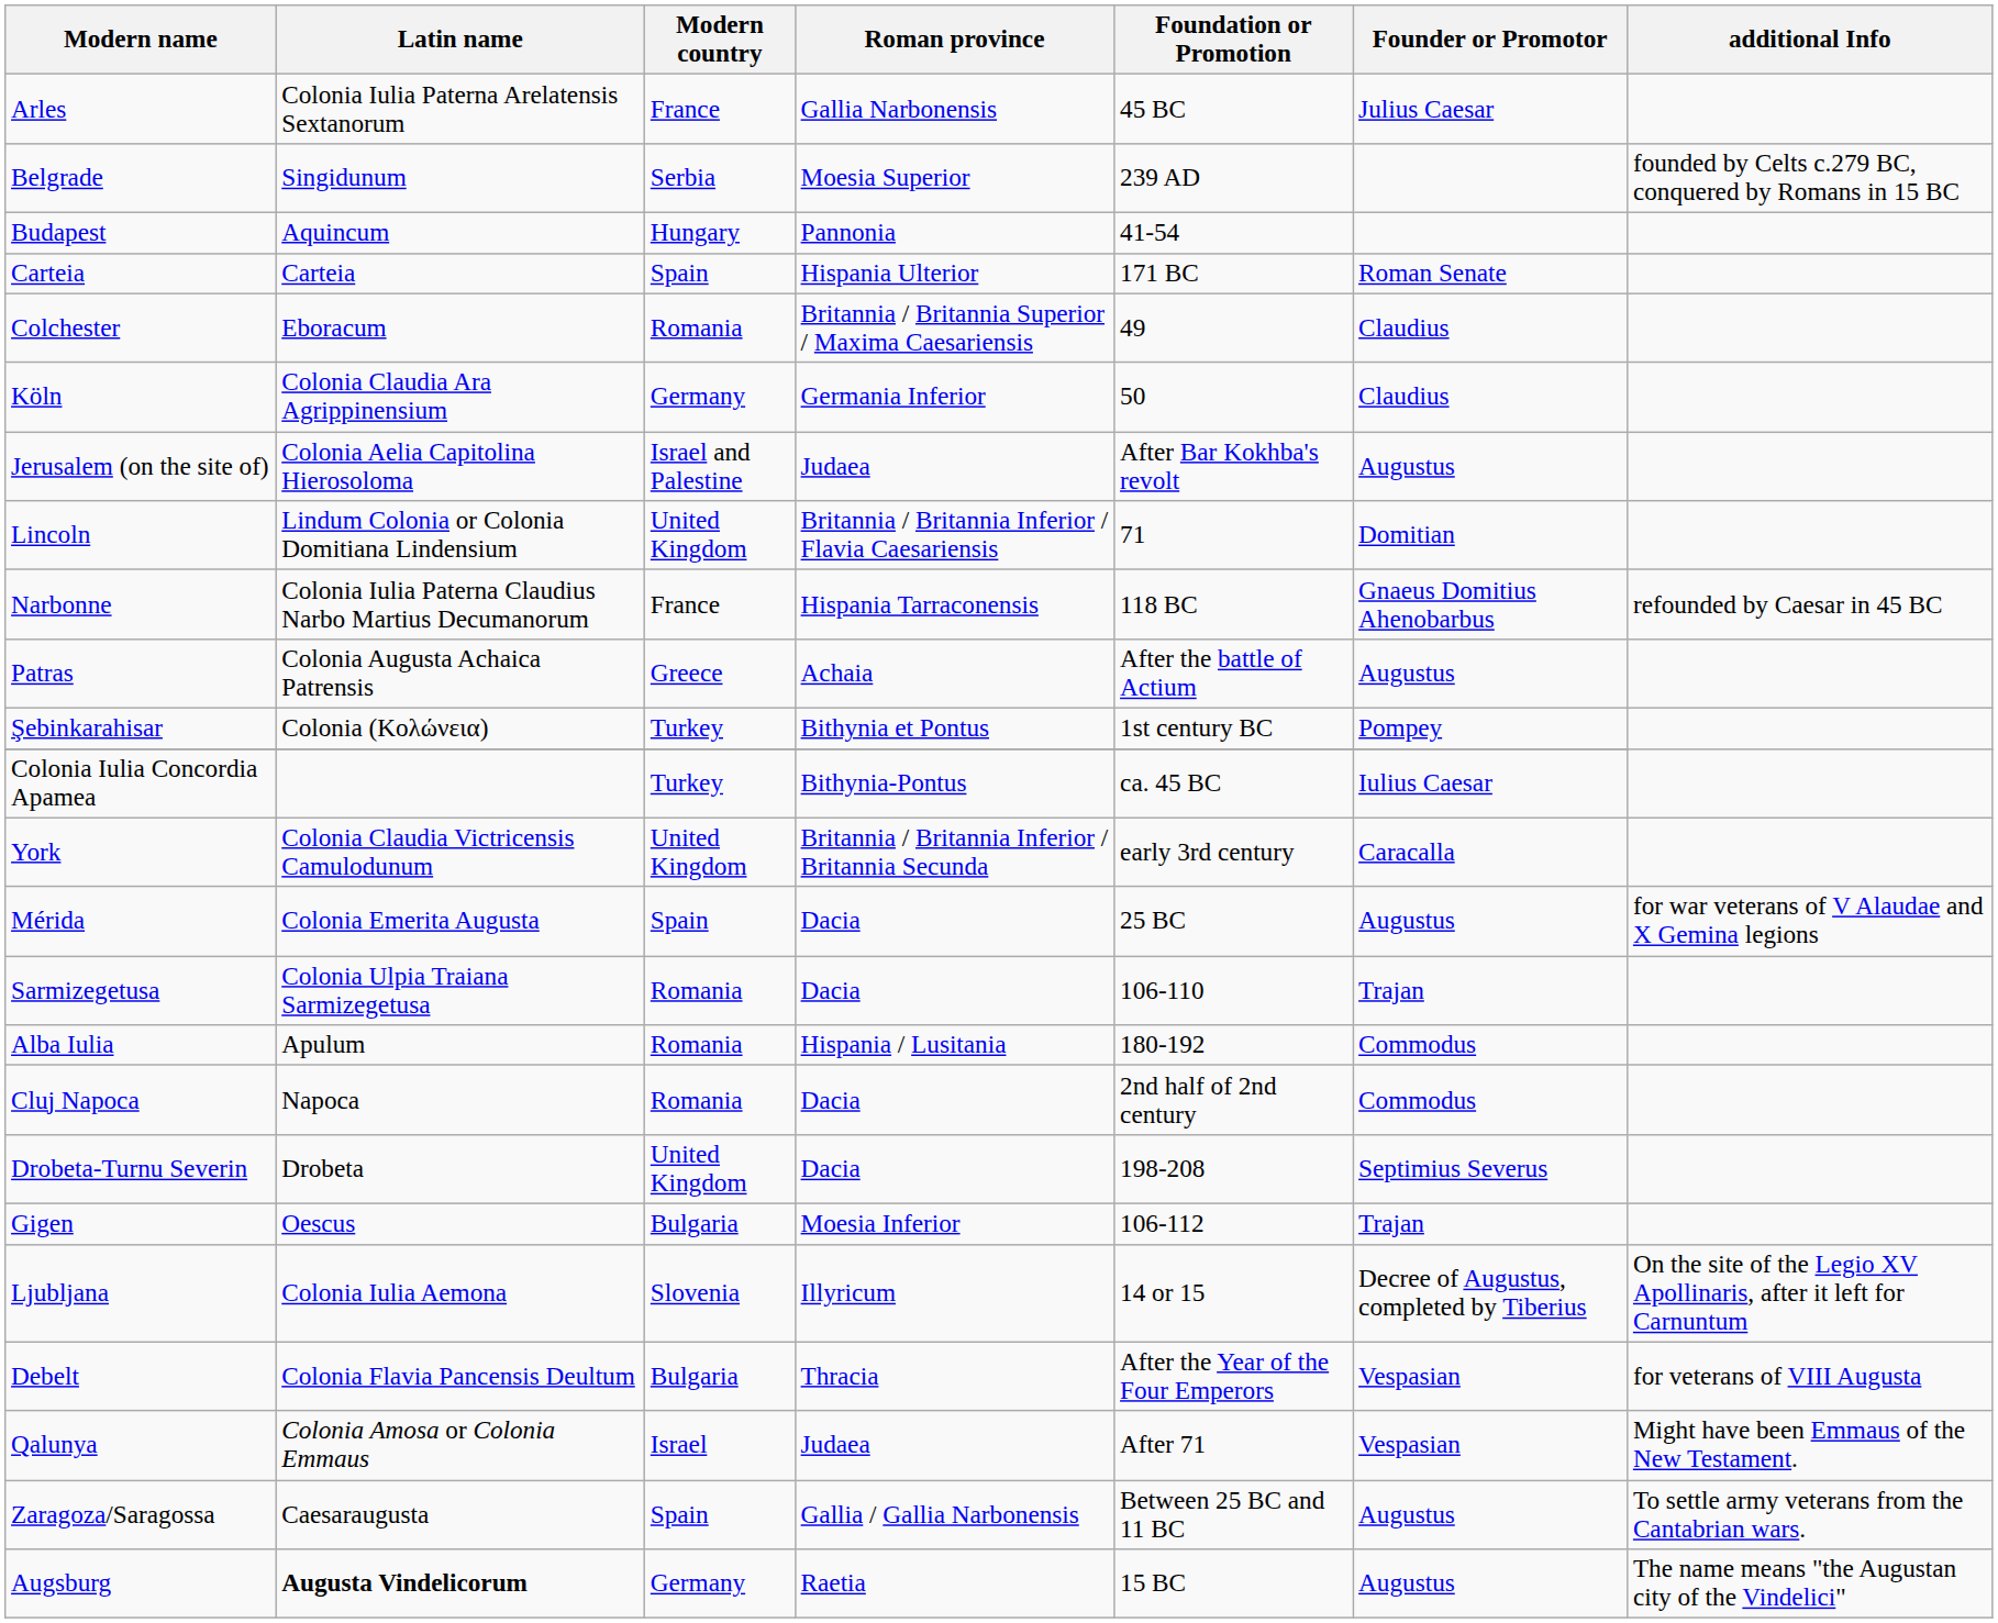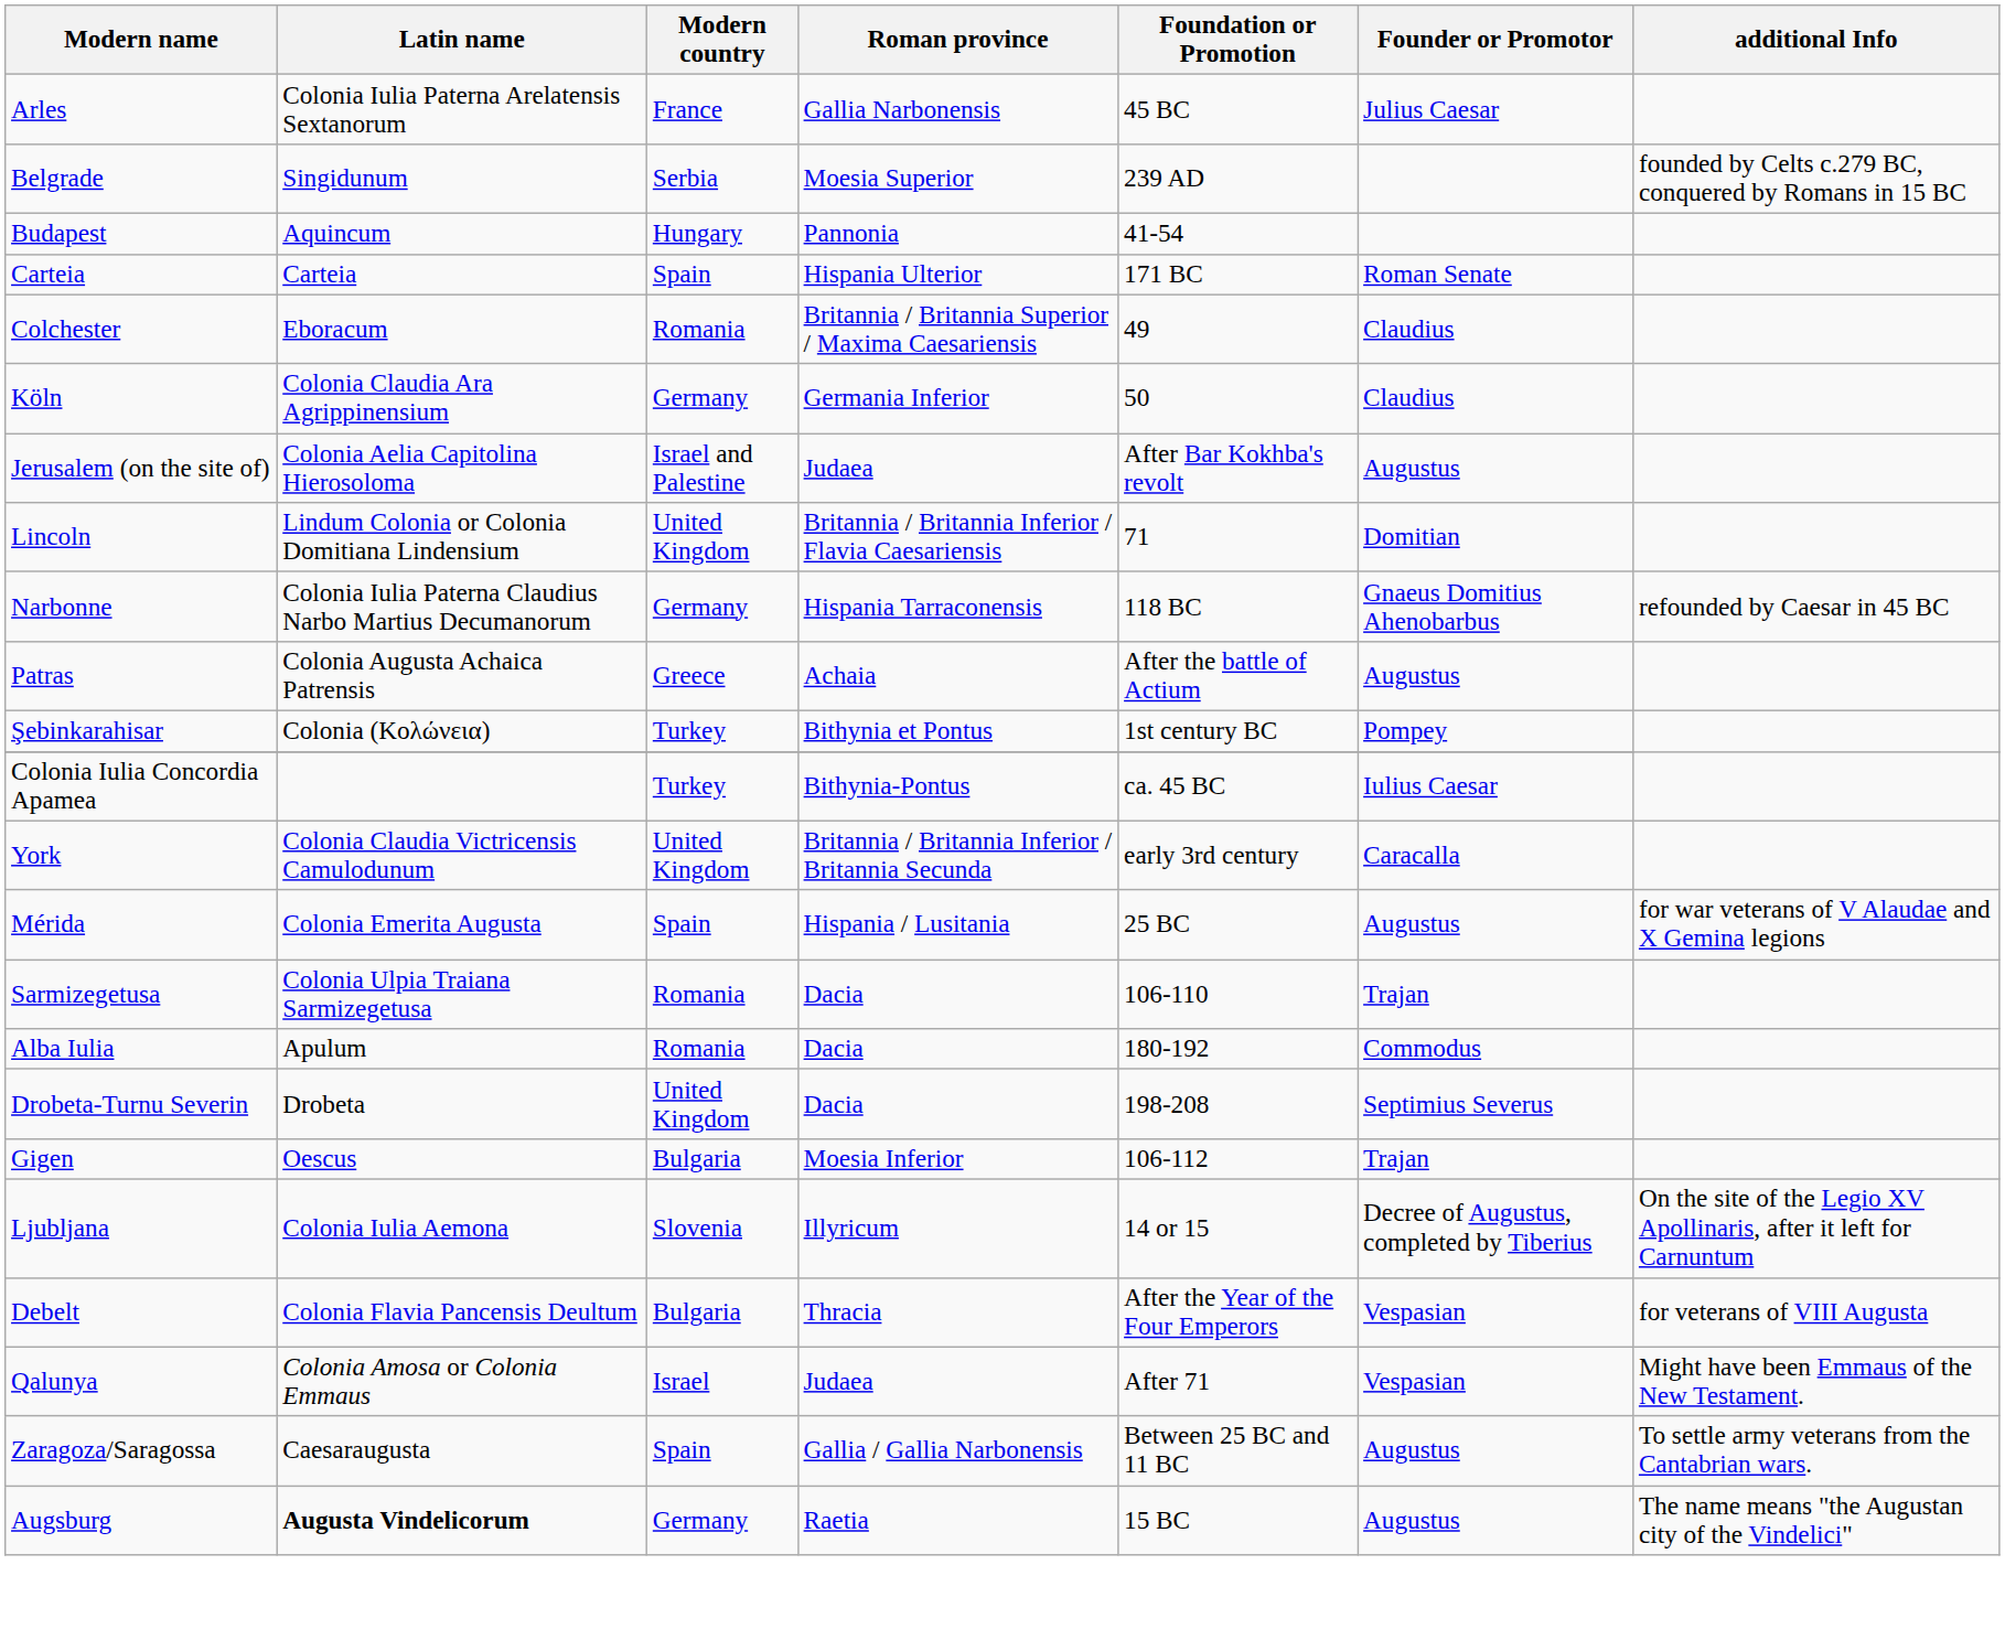 <table class="wikitable sortable">
 <tr>
 <th>Modern name</th>
 <th>Latin name</th>
 <th>Modern country</th>
 <th>Roman province</th>
 <th>Foundation or Promotion</th>
 <th>Founder or Promotor</th>
 <th>additional Info</th>
 </tr>
 <tr>
 <td><a href='#'>Arles</a></td>
 <td>Colonia Iulia Paterna Arelatensis Sextanorum</td>
 <td><a href='#'>France</a></td>
 <td><a href='#'>Gallia Narbonensis</a></td>
 <td>45 BC</td>
 <td><a href='#'>Julius Caesar</a></td>
 <td></td>
 </tr>
 <tr>
 <td><a href='#'>Belgrade</a></td>
 <td><a href='#'>Singidunum</a></td>
 <td><a href='#'>Serbia</a></td>
 <td><a href='#'>Moesia Superior</a></td>
 <td>239 AD</td>
 <td></td>
 <td>founded by Celts c.279 BC, conquered by Romans in 15 BC</td>
 </tr>
 <tr>
 <td><a href='#'>Budapest</a></td>
 <td><a href='#'>Aquincum</a></td>
 <td><a href='#'>Hungary</a></td>
 <td><a href='#'>Pannonia</a></td>
 <td>41-54</td>
 <td></td>
 <td></td>
 </tr>
 <tr>
 <td><a href='#'>Carteia</a></td>
 <td><a href='#'>Carteia</a></td>
 <td><a href='#'>Spain</a></td>
 <td><a href='#'>Hispania Ulterior</a></td>
 <td>171 BC</td>
 <td><a href='#'>Roman Senate</a></td>
 <td></td>
 </tr>
 <tr>
 <td><a href='#'>Colchester</a></td>
 <td><a href='#'>Eboracum</a></td>
 <td><a href='#'>Romania</a></td>
 <td><a href='#'>Britannia</a> / <a href='#'>Britannia Superior</a> / <a href='#'>Maxima Caesariensis</a></td>
 <td>49</td>
 <td><a href='#'>Claudius</a></td>
 <td></td>
 </tr>
 <tr>
 <td><a href='#'>Köln</a></td>
 <td><a href='#'>Colonia Claudia Ara Agrippinensium</a></td>
 <td><a href='#'>Germany</a></td>
 <td><a href='#'>Germania Inferior</a></td>
 <td>50</td>
 <td><a href='#'>Claudius</a></td>
 <td></td>
 </tr>
 <tr>
 <td><a href='#'>Jerusalem</a> (on the site of)</td>
 <td><a href='#'>Colonia Aelia Capitolina Hierosoloma</a></td>
 <td><a href='#'>Israel</a> and <a href='#'>Palestine</a></td>
 <td><a href='#'>Judaea</a></td>
 <td>After <a href='#'>Bar Kokhba's revolt</a></td>
 <td><a href='#'>Augustus</a></td>
 <td></td>
 </tr>
 <tr>
 <td><a href='#'>Lincoln</a></td>
 <td><a href='#'>Lindum Colonia</a> or Colonia Domitiana Lindensium</td>
 <td><a href='#'>United Kingdom</a></td>
 <td><a href='#'>Britannia</a> / <a href='#'>Britannia Inferior</a> / <a href='#'>Flavia Caesariensis</a></td>
 <td>71</td>
 <td><a href='#'>Domitian</a></td>
 <td></td>
 </tr>
 <tr>
 <td><a href='#'>Narbonne</a></td>
 <td>Colonia Iulia Paterna Claudius Narbo Martius Decumanorum</td>
-<td>France</td>
+<td><a href='#'>Germany</a></td>
 <td><a href='#'>Hispania Tarraconensis</a></td>
 <td>118 BC</td>
 <td><a href='#'>Gnaeus Domitius Ahenobarbus</a></td>
 <td>refounded by Caesar in 45 BC</td>
 </tr>
 <tr>
 <td><a href='#'>Patras</a></td>
 <td>Colonia Augusta Achaica Patrensis</td>
 <td><a href='#'>Greece</a></td>
 <td><a href='#'>Achaia</a></td>
 <td>After the <a href='#'>battle of Actium</a></td>
 <td><a href='#'>Augustus</a></td>
 <td></td>
 </tr>
 <tr>
 <td><a href='#'>Şebinkarahisar</a></td>
 <td>Colonia (Κολώνεια)</td>
 <td><a href='#'>Turkey</a></td>
 <td><a href='#'>Bithynia et Pontus</a></td>
 <td>1st century BC</td>
 <td><a href='#'>Pompey</a></td>
 <td></td>
 </tr>
 <tr>
 </tr>
 <tr>
 <td>Colonia Iulia Concordia Apamea</td>
 <td></td>
 <td><a href='#'>Turkey</a></td>
 <td><a href='#'>Bithynia-Pontus</a></td>
 <td>ca. 45 BC</td>
 <td><a href='#'>Iulius Caesar</a></td>
 </tr>
 <tr>
 <td><a href='#'>York</a></td>
 <td><a href='#'>Colonia Claudia Victricensis Camulodunum</a></td>
 <td><a href='#'>United Kingdom</a></td>
 <td><a href='#'>Britannia</a> / <a href='#'>Britannia Inferior</a> / <a href='#'>Britannia Secunda</a></td>
 <td>early 3rd century </td>
 <td><a href='#'>Caracalla</a></td>
 <td></td>
 </tr>
 <tr>
 <td><a href='#'>Mérida</a></td>
 <td><a href='#'>Colonia Emerita Augusta</a></td>
 <td><a href='#'>Spain</a></td>
-<td><a href='#'>Dacia</a></td>
+<td><a href='#'>Hispania</a> / <a href='#'>Lusitania</a></td>
 <td>25 BC</td>
 <td><a href='#'>Augustus</a></td>
 <td>for war veterans of <a href='#'>V Alaudae</a> and <a href='#'>X Gemina</a> legions</td>
 </tr>
 <tr>
 <td><a href='#'>Sarmizegetusa</a></td>
 <td><a href='#'>Colonia Ulpia Traiana Sarmizegetusa</a></td>
 <td><a href='#'>Romania</a></td>
 <td><a href='#'>Dacia</a></td>
 <td>106-110</td>
 <td><a href='#'>Trajan</a></td>
 <td></td>
 </tr>
 <tr>
 <td><a href='#'>Alba Iulia</a></td>
 <td>Apulum</td>
 <td><a href='#'>Romania</a></td>
-<td><a href='#'>Hispania</a> / <a href='#'>Lusitania</a></td>
+<td><a href='#'>Dacia</a></td>
 <td>180-192 </td>
-<td><a href='#'>Commodus</a></td>
-<td></td>
-</tr>
-<tr>
-<td><a href='#'>Cluj Napoca</a></td>
-<td>Napoca</td>
-<td><a href='#'>Romania</a></td>
-<td><a href='#'>Dacia</a></td>
-<td>2nd half of 2nd century</td>
 <td><a href='#'>Commodus</a></td>
 <td></td>
 </tr>
 <tr>
 <td><a href='#'>Drobeta-Turnu Severin</a></td>
 <td>Drobeta</td>
 <td><a href='#'>United Kingdom</a></td>
 <td><a href='#'>Dacia</a></td>
 <td>198-208 </td>
 <td><a href='#'>Septimius Severus</a></td>
 <td></td>
 </tr>
 <tr>
 <td><a href='#'>Gigen</a></td>
 <td><a href='#'>Oescus</a></td>
 <td><a href='#'>Bulgaria</a></td>
 <td><a href='#'>Moesia Inferior</a></td>
 <td>106-112</td>
 <td><a href='#'>Trajan</a></td>
 <td></td>
 </tr>
 <tr>
 <td><a href='#'>Ljubljana</a></td>
 <td><a href='#'>Colonia Iulia Aemona</a></td>
 <td><a href='#'>Slovenia</a></td>
 <td><a href='#'>Illyricum</a></td>
 <td>14 or 15</td>
 <td>Decree of <a href='#'>Augustus</a>, completed by <a href='#'>Tiberius</a></td>
 <td>On the site of the <a href='#'>Legio XV Apollinaris</a>, after it left for <a href='#'>Carnuntum</a></td>
 </tr>
 <tr>
 <td><a href='#'>Debelt</a></td>
 <td><a href='#'>Colonia Flavia Pancensis Deultum</a></td>
 <td><a href='#'>Bulgaria</a></td>
 <td><a href='#'>Thracia</a></td>
 <td>After the <a href='#'>Year of the Four Emperors</a></td>
 <td><a href='#'>Vespasian</a></td>
 <td>for veterans of <a href='#'>VIII Augusta</a></td>
 </tr>
 <tr>
 <td><a href='#'>Qalunya</a></td>
 <td><em>Colonia Amosa</em> or <em>Colonia Emmaus</em></td>
 <td><a href='#'>Israel</a></td>
 <td><a href='#'>Judaea</a></td>
 <td>After 71</td>
 <td><a href='#'>Vespasian</a></td>
 <td>Might have been <a href='#'>Emmaus</a> of the <a href='#'>New Testament</a>.</td>
 </tr>
 <tr>
 <td><a href='#'>Zaragoza</a>/Saragossa</td>
 <td>Caesaraugusta</td>
 <td><a href='#'>Spain</a></td>
 <td><a href='#'>Gallia</a> / <a href='#'>Gallia Narbonensis</a></td>
 <td>Between 25 BC and 11 BC</td>
 <td><a href='#'>Augustus</a></td>
 <td>To settle army veterans from the <a href='#'>Cantabrian wars</a>.</td>
 </tr>
 <tr>
 <td><a href='#'>Augsburg</a></td>
 <td><strong>Augusta Vindelicorum</strong></td>
 <td><a href='#'>Germany</a></td>
 <td><a href='#'>Raetia</a></td>
 <td>15 BC </td>
 <td><a href='#'>Augustus</a></td>
 <td>The name means "the Augustan city of the <a href='#'>Vindelici</a>" </td>
 </tr>
 </table>
